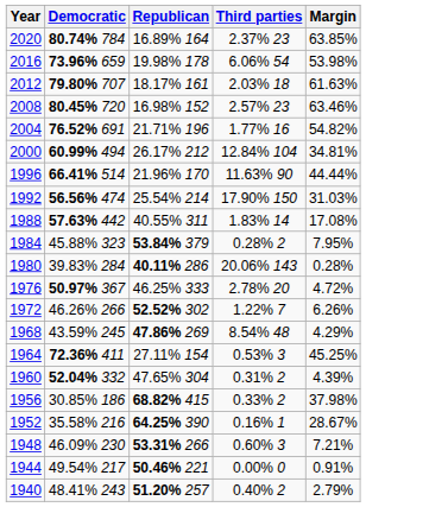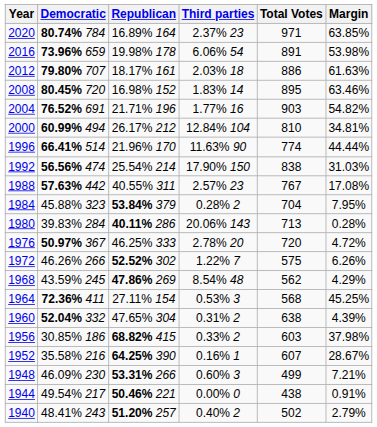 <table class="wikitable mw-collapsible" style="float:center; margin:1em; font-size:95%;">
 <tr style="background:lightgrey;">
 <th>Year</th>
 <th><a href='#'>Democratic</a></th>
 <th><a href='#'>Republican</a></th>
 <th><a href='#'>Third parties</a></th>
+<th>Total Votes</th>
 <th>Margin</th>
 </tr>
 <tr>
 <td align="center" ><a href='#'>2020</a></td>
 <td align="center" ><strong>80.74%</strong> <em>784</em></td>
 <td align="center" >16.89% <em>164</em></td>
 <td align="center" >2.37% <em>23</em></td>
+<td align="center" >971</td>
 <td align="center" >63.85%</td>
 </tr>
 <tr>
 <td align="center" ><a href='#'>2016</a></td>
 <td align="center" ><strong>73.96%</strong> <em>659</em></td>
 <td align="center" >19.98% <em>178</em></td>
 <td align="center" >6.06% <em>54</em></td>
+<td align="center" >891</td>
 <td align="center" >53.98%</td>
 </tr>
 <tr>
 <td align="center" ><a href='#'>2012</a></td>
 <td align="center" ><strong>79.80%</strong> <em>707</em></td>
 <td align="center" >18.17% <em>161</em></td>
 <td align="center" >2.03% <em>18</em></td>
+<td align="center" >886</td>
 <td align="center" >61.63%</td>
 </tr>
 <tr>
 <td align="center" ><a href='#'>2008</a></td>
 <td align="center" ><strong>80.45%</strong> <em>720</em></td>
 <td align="center" >16.98% <em>152</em></td>
-<td align="center" >2.57% <em>23</em></td>
+<td align="center" >1.83% <em>14</em></td>
+<td align="center" >895</td>
 <td align="center" >63.46%</td>
 </tr>
 <tr>
 <td align="center" ><a href='#'>2004</a></td>
 <td align="center" ><strong>76.52%</strong> <em>691</em></td>
 <td align="center" >21.71% <em>196</em></td>
 <td align="center" >1.77% <em>16</em></td>
+<td align="center" >903</td>
 <td align="center" >54.82%</td>
 </tr>
 <tr>
 <td align="center" ><a href='#'>2000</a></td>
 <td align="center" ><strong>60.99%</strong> <em>494</em></td>
 <td align="center" >26.17% <em>212</em></td>
 <td align="center" >12.84% <em>104</em></td>
+<td align="center" >810</td>
 <td align="center" >34.81%</td>
 </tr>
 <tr>
 <td align="center" ><a href='#'>1996</a></td>
 <td align="center" ><strong>66.41%</strong> <em>514</em></td>
 <td align="center" >21.96% <em>170</em></td>
 <td align="center" >11.63% <em>90</em></td>
+<td align="center" >774</td>
 <td align="center" >44.44%</td>
 </tr>
 <tr>
 <td align="center" ><a href='#'>1992</a></td>
 <td align="center" ><strong>56.56%</strong> <em>474</em></td>
 <td align="center" >25.54% <em>214</em></td>
 <td align="center" >17.90% <em>150</em></td>
+<td align="center" >838</td>
 <td align="center" >31.03%</td>
 </tr>
 <tr>
 <td align="center" ><a href='#'>1988</a></td>
 <td align="center" ><strong>57.63%</strong> <em>442</em></td>
 <td align="center" >40.55% <em>311</em></td>
-<td align="center" >1.83% <em>14</em></td>
+<td align="center" >2.57% <em>23</em></td>
+<td align="center" >767</td>
 <td align="center" >17.08%</td>
 </tr>
 <tr>
 <td align="center" ><a href='#'>1984</a></td>
 <td align="center" >45.88% <em>323</em></td>
 <td align="center" ><strong>53.84%</strong> <em>379</em></td>
 <td align="center" >0.28% <em>2</em></td>
+<td align="center" >704</td>
 <td align="center" >7.95%</td>
 </tr>
 <tr>
 <td align="center" ><a href='#'>1980</a></td>
 <td align="center" >39.83% <em>284</em></td>
 <td align="center" ><strong>40.11%</strong> <em>286</em></td>
 <td align="center" >20.06% <em>143</em></td>
+<td align="center" >713</td>
 <td align="center" >0.28%</td>
 </tr>
 <tr>
 <td align="center" ><a href='#'>1976</a></td>
 <td align="center" ><strong>50.97%</strong> <em>367</em></td>
 <td align="center" >46.25% <em>333</em></td>
 <td align="center" >2.78% <em>20</em></td>
+<td align="center" >720</td>
 <td align="center" >4.72%</td>
 </tr>
 <tr>
 <td align="center" ><a href='#'>1972</a></td>
 <td align="center" >46.26% <em>266</em></td>
 <td align="center" ><strong>52.52%</strong> <em>302</em></td>
 <td align="center" >1.22% <em>7</em></td>
+<td align="center" >575</td>
 <td align="center" >6.26%</td>
 </tr>
 <tr>
 <td align="center" ><a href='#'>1968</a></td>
 <td align="center" >43.59% <em>245</em></td>
 <td align="center" ><strong>47.86%</strong> <em>269</em></td>
 <td align="center" >8.54% <em>48</em></td>
+<td align="center" >562</td>
 <td align="center" >4.29%</td>
 </tr>
 <tr>
 <td align="center" ><a href='#'>1964</a></td>
 <td align="center" ><strong>72.36%</strong> <em>411</em></td>
 <td align="center" >27.11% <em>154</em></td>
 <td align="center" >0.53% <em>3</em></td>
+<td align="center" >568</td>
 <td align="center" >45.25%</td>
 </tr>
 <tr>
 <td align="center" ><a href='#'>1960</a></td>
 <td align="center" ><strong>52.04%</strong> <em>332</em></td>
 <td align="center" >47.65% <em>304</em></td>
 <td align="center" >0.31% <em>2</em></td>
+<td align="center" >638</td>
 <td align="center" >4.39%</td>
 </tr>
 <tr>
 <td align="center" ><a href='#'>1956</a></td>
 <td align="center" >30.85% <em>186</em></td>
 <td align="center" ><strong>68.82%</strong> <em>415</em></td>
 <td align="center" >0.33% <em>2</em></td>
+<td align="center" >603</td>
 <td align="center" >37.98%</td>
 </tr>
 <tr>
 <td align="center" ><a href='#'>1952</a></td>
 <td align="center" >35.58% <em>216</em></td>
 <td align="center" ><strong>64.25%</strong> <em>390</em></td>
 <td align="center" >0.16% <em>1</em></td>
+<td align="center" >607</td>
 <td align="center" >28.67%</td>
 </tr>
 <tr>
 <td align="center" ><a href='#'>1948</a></td>
 <td align="center" >46.09% <em>230</em></td>
 <td align="center" ><strong>53.31%</strong> <em>266</em></td>
 <td align="center" >0.60% <em>3</em></td>
+<td align="center" >499</td>
 <td align="center" >7.21%</td>
 </tr>
 <tr>
 <td align="center" ><a href='#'>1944</a></td>
 <td align="center" >49.54% <em>217</em></td>
 <td align="center" ><strong>50.46%</strong> <em>221</em></td>
 <td align="center" >0.00% <em>0</em></td>
+<td align="center" >438</td>
 <td align="center" >0.91%</td>
 </tr>
 <tr>
 <td align="center" ><a href='#'>1940</a></td>
 <td align="center" >48.41% <em>243</em></td>
 <td align="center" ><strong>51.20%</strong> <em>257</em></td>
 <td align="center" >0.40% <em>2</em></td>
+<td align="center" >502</td>
 <td align="center" >2.79%</td>
 </tr>
 </table>
